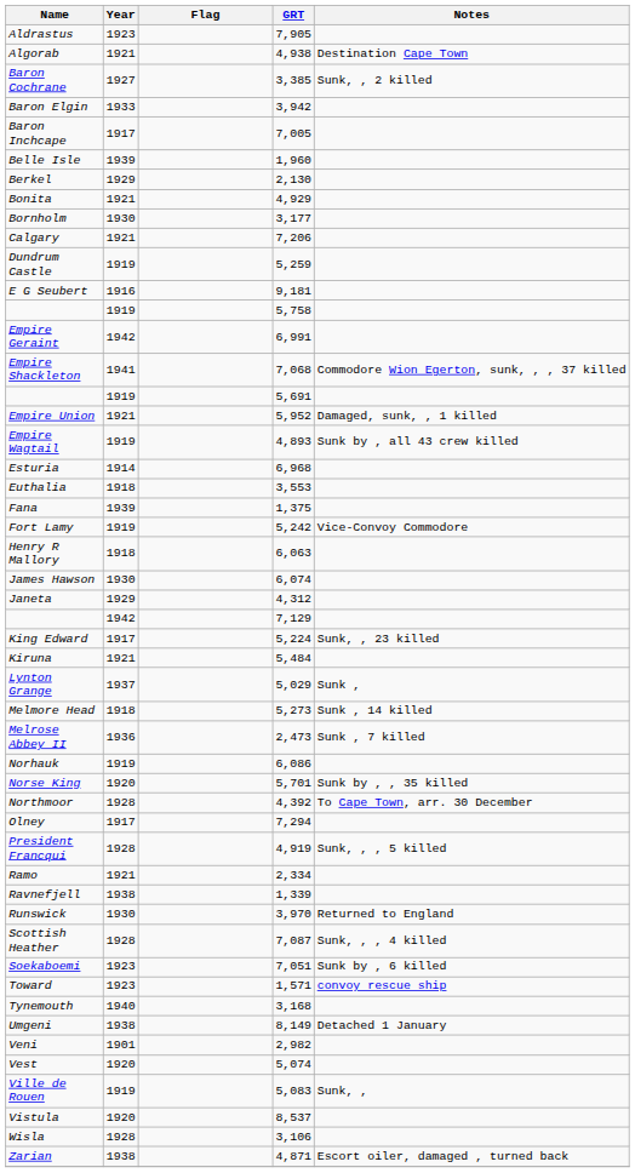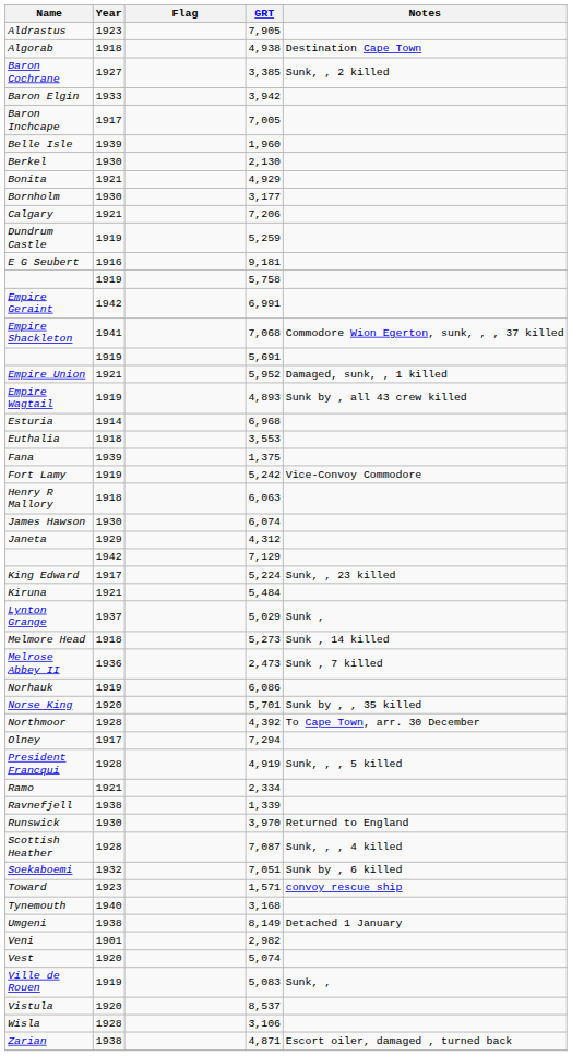 <table class="wikitable sortable" style="margin:1em auto;">
 <tr>
 <th scope="col" width="100px">Name</th>
 <th scope="col" width="15px">Year</th>
 <th scope="col" width="140px">Flag</th>
 <th scope="col" width="30px"><a href='#'>GRT</a></th>
 <th>Notes</th>
 </tr>
 <tr>
 <td align="left"><em>Aldrastus</em></td>
 <td>1923</td>
 <td align="left"></td>
 <td align="right">7,905</td>
 <td></td>
 </tr>
 <tr>
 <td align="left"><em>Algorab</em></td>
-<td>1921</td>
+<td>1918</td>
 <td align="left"></td>
 <td align="right">4,938</td>
 <td align="left">Destination <a href='#'>Cape Town</a></td>
 </tr>
 <tr>
 <td align="left"><em><a href='#'>Baron Cochrane</a></em></td>
 <td align="left">1927</td>
 <td align="left"></td>
 <td align="right">3,385</td>
 <td align="left">Sunk, ,  2 killed</td>
 </tr>
 <tr>
 <td align="left"><em>Baron Elgin</em></td>
 <td>1933</td>
 <td align="left"></td>
 <td align="right">3,942</td>
 <td align="left"></td>
 </tr>
 <tr>
 <td align="left"><em>Baron Inchcape</em></td>
 <td>1917</td>
 <td align="left"></td>
 <td align="right">7,005</td>
 <td></td>
 </tr>
 <tr>
 <td align="left"><em>Belle Isle</em></td>
 <td>1939</td>
 <td align="left"></td>
 <td align="right">1,960</td>
 <td></td>
 </tr>
 <tr>
 <td align="left"><em>Berkel</em></td>
-<td>1929</td>
+<td>1930</td>
 <td align="left"></td>
 <td align="right">2,130</td>
 <td align="left"></td>
 </tr>
 <tr>
 <td align="left"><em>Bonita</em></td>
 <td>1921</td>
 <td align="left"></td>
 <td align="right">4,929</td>
 <td align="left"></td>
 </tr>
 <tr>
 <td align="left"><em>Bornholm</em></td>
 <td>1930</td>
 <td align="left"></td>
 <td align="right">3,177</td>
 <td align="left"></td>
 </tr>
 <tr>
 <td align="left"><em>Calgary</em></td>
 <td>1921</td>
 <td align="left"></td>
 <td align="right">7,206</td>
 <td align="left"></td>
 </tr>
 <tr>
 <td align="left"><em>Dundrum Castle</em></td>
 <td>1919</td>
 <td align="left"></td>
 <td align="right">5,259</td>
 <td align="left"></td>
 </tr>
 <tr>
 <td align="left"><em>E G Seubert</em></td>
 <td>1916</td>
 <td align="left"></td>
 <td align="right">9,181</td>
 <td align="left"></td>
 </tr>
 <tr>
 <td align="left"><em></em></td>
 <td>1919</td>
 <td align="left"></td>
 <td align="right">5,758</td>
 <td align="left"></td>
 </tr>
 <tr>
 <td align="left"><em> <a href='#'>Empire Geraint</a></em></td>
 <td>1942</td>
 <td align="left"></td>
 <td align="right">6,991</td>
 <td></td>
 </tr>
 <tr>
 <td align="left"><em><a href='#'>Empire Shackleton</a></em></td>
 <td align="left">1941</td>
 <td align="left"></td>
 <td align="right">7,068</td>
 <td align="left">Commodore <a href='#'>Wion Egerton</a>, sunk, , ,  37 killed</td>
 </tr>
 <tr>
 <td align="left"><em></em></td>
 <td>1919</td>
 <td align="left"></td>
 <td align="right">5,691</td>
 <td align="left"></td>
 </tr>
 <tr>
 <td align="left"><em><a href='#'>Empire Union</a></em></td>
 <td align="left">1921</td>
 <td align="left"></td>
 <td align="right">5,952</td>
 <td align="left">Damaged,  sunk, , 1 killed</td>
 </tr>
 <tr>
 <td align="left"><a href='#'><em>Empire Wagtail</em></a></td>
 <td align="left">1919</td>
 <td align="left"></td>
 <td align="right">4,893</td>
 <td align="left">Sunk by , all 43 crew killed</td>
 </tr>
 <tr>
 <td align="left"><em>Esturia</em></td>
 <td>1914</td>
 <td align="left"></td>
 <td align="right">6,968</td>
 <td></td>
 </tr>
 <tr>
 <td align="left"><em>Euthalia</em></td>
 <td>1918</td>
 <td align="left"></td>
 <td align="right">3,553</td>
 <td></td>
 </tr>
 <tr>
 <td align="left"><em>Fana</em></td>
 <td>1939</td>
 <td align="left"></td>
 <td align="right">1,375</td>
 <td align="left"></td>
 </tr>
 <tr>
 <td align="left"><em>Fort Lamy</em></td>
 <td>1919</td>
 <td align="left"></td>
 <td align="right">5,242</td>
 <td align="left">Vice-Convoy Commodore</td>
 </tr>
 <tr>
 <td align="left"><em>Henry R Mallory</em></td>
 <td>1918</td>
 <td align="left"></td>
 <td align="right">6,063</td>
 <td align="left"></td>
 </tr>
 <tr>
 <td align="left"><em>James Hawson</em></td>
 <td>1930</td>
 <td align="left"></td>
 <td align="right">6,074</td>
 <td></td>
 </tr>
 <tr>
 <td align="left"><em>Janeta</em></td>
 <td>1929</td>
 <td align="left"></td>
 <td align="right">4,312</td>
 <td align="left"></td>
 </tr>
 <tr>
 <td align="left"></td>
 <td>1942</td>
 <td align="left"></td>
 <td align="right">7,129</td>
 <td></td>
 </tr>
 <tr>
 <td align="left"><em>King Edward</em></td>
 <td align="left">1917</td>
 <td align="left"></td>
 <td align="right">5,224</td>
 <td align="left">Sunk, , 23 killed</td>
 </tr>
 <tr>
 <td align="left"><em>Kiruna</em></td>
 <td>1921</td>
 <td align="left"></td>
 <td align="right">5,484</td>
 <td align="left"></td>
 </tr>
 <tr>
 <td align="left"><em><a href='#'>Lynton Grange</a></em></td>
 <td align="left">1937</td>
 <td align="left"></td>
 <td align="right">5,029</td>
 <td align="left">Sunk , </td>
 </tr>
 <tr>
 <td align="left"><em>Melmore Head</em></td>
 <td align="left">1918</td>
 <td align="left"></td>
 <td align="right">5,273</td>
 <td align="left">Sunk , 14 killed</td>
 </tr>
 <tr>
 <td align="left"><em><a href='#'>Melrose Abbey II</a></em></td>
 <td align="left">1936</td>
 <td align="left"></td>
 <td align="right">2,473</td>
 <td align="left">Sunk , 7 killed</td>
 </tr>
 <tr>
 <td align="left"><em>Norhauk</em></td>
 <td>1919</td>
 <td align="left"></td>
 <td align="right">6,086</td>
 <td></td>
 </tr>
 <tr>
 <td align="left"><em><a href='#'>Norse King</a></em></td>
 <td align="left">1920</td>
 <td align="left"></td>
 <td align="right">5,701</td>
 <td align="left">Sunk by , , 35 killed</td>
 </tr>
 <tr>
 <td align="left"><em>Northmoor</em></td>
 <td>1928</td>
 <td align="left"></td>
 <td align="right">4,392</td>
 <td align="left">To <a href='#'>Cape Town</a>, arr. 30 December</td>
 </tr>
 <tr>
 <td align="left"><em>Olney</em></td>
 <td>1917</td>
 <td align="left"></td>
 <td align="right">7,294</td>
 <td align="left"></td>
 </tr>
 <tr>
 <td align="left"><em><a href='#'>President Francqui</a></em></td>
 <td align="left">1928</td>
 <td align="left"></td>
 <td align="right">4,919</td>
 <td align="left">Sunk, , , 5 killed</td>
 </tr>
 <tr>
 <td align="left"><em>Ramo</em></td>
 <td>1921</td>
 <td align="left"></td>
 <td align="right">2,334</td>
 <td></td>
 </tr>
 <tr>
 <td align="left"><em>Ravnefjell</em></td>
 <td>1938</td>
 <td align="left"></td>
 <td align="right">1,339</td>
 <td align="left"></td>
 </tr>
 <tr>
 <td align="left"><em>Runswick</em></td>
 <td>1930</td>
 <td align="left"></td>
 <td align="right">3,970</td>
 <td align="left">Returned to England</td>
 </tr>
 <tr>
 <td align="left"><em>Scottish Heather</em></td>
 <td>1928</td>
 <td align="left"></td>
 <td align="right">7,087</td>
 <td align="left">Sunk, , , 4 killed</td>
 </tr>
 <tr>
 <td align="left"><em><a href='#'>Soekaboemi</a></em></td>
-<td align="left">1923</td>
+<td align="left">1932</td>
 <td align="left"></td>
 <td align="right">7,051</td>
 <td align="left">Sunk by , 6 killed</td>
 </tr>
 <tr>
 <td align="left"><em>Toward</em></td>
 <td>1923</td>
 <td align="left"></td>
 <td align="right">1,571</td>
 <td align="left"><a href='#'>convoy rescue ship</a></td>
 </tr>
 <tr>
 <td align="left"><em>Tynemouth</em></td>
 <td>1940</td>
 <td align="left"></td>
 <td align="right">3,168</td>
 <td align="left"></td>
 </tr>
 <tr>
 <td align="left"><em>Umgeni</em></td>
 <td>1938</td>
 <td align="left"></td>
 <td align="right">8,149</td>
 <td align="left">Detached 1 January</td>
 </tr>
 <tr>
 <td align="left"><em>Veni</em></td>
 <td>1901</td>
 <td align="left"></td>
 <td align="right">2,982</td>
 <td align="left"></td>
 </tr>
 <tr>
 <td align="left"><em>Vest</em></td>
 <td>1920</td>
 <td align="left"></td>
 <td align="right">5,074</td>
 <td align="left"></td>
 </tr>
 <tr>
 <td align="left"><em><a href='#'>Ville de Rouen</a></em></td>
 <td align="left">1919</td>
 <td align="left"></td>
 <td align="right">5,083</td>
 <td align="left">Sunk, , </td>
 </tr>
 <tr>
 <td align="left"><em>Vistula</em></td>
 <td>1920</td>
 <td align="left"></td>
 <td align="right">8,537</td>
 <td align="left"></td>
 </tr>
 <tr>
 <td align="left"><em>Wisla</em></td>
 <td>1928</td>
 <td align="left"></td>
 <td align="right">3,106</td>
 <td align="left"></td>
 </tr>
 <tr>
 <td align="left"><em><a href='#'>Zarian</a></em></td>
 <td align="left">1938</td>
 <td align="left"></td>
 <td align="right">4,871</td>
 <td align="left">Escort oiler, damaged , turned back</td>
 </tr>
 <tr>
 </tr>
 </table>
